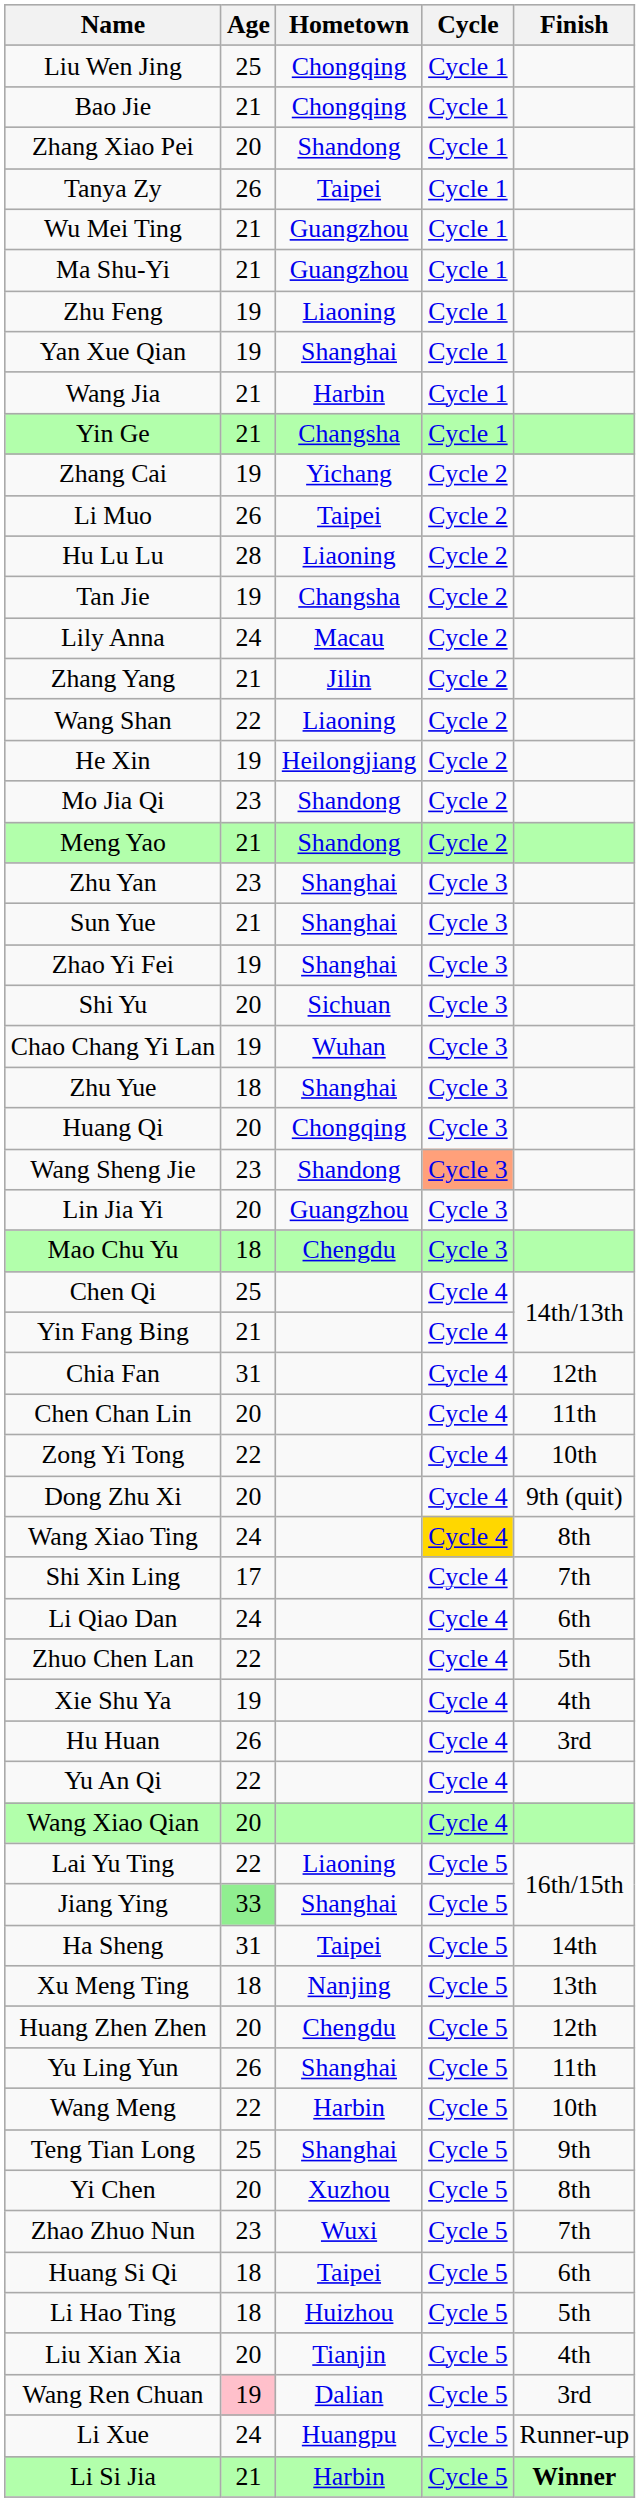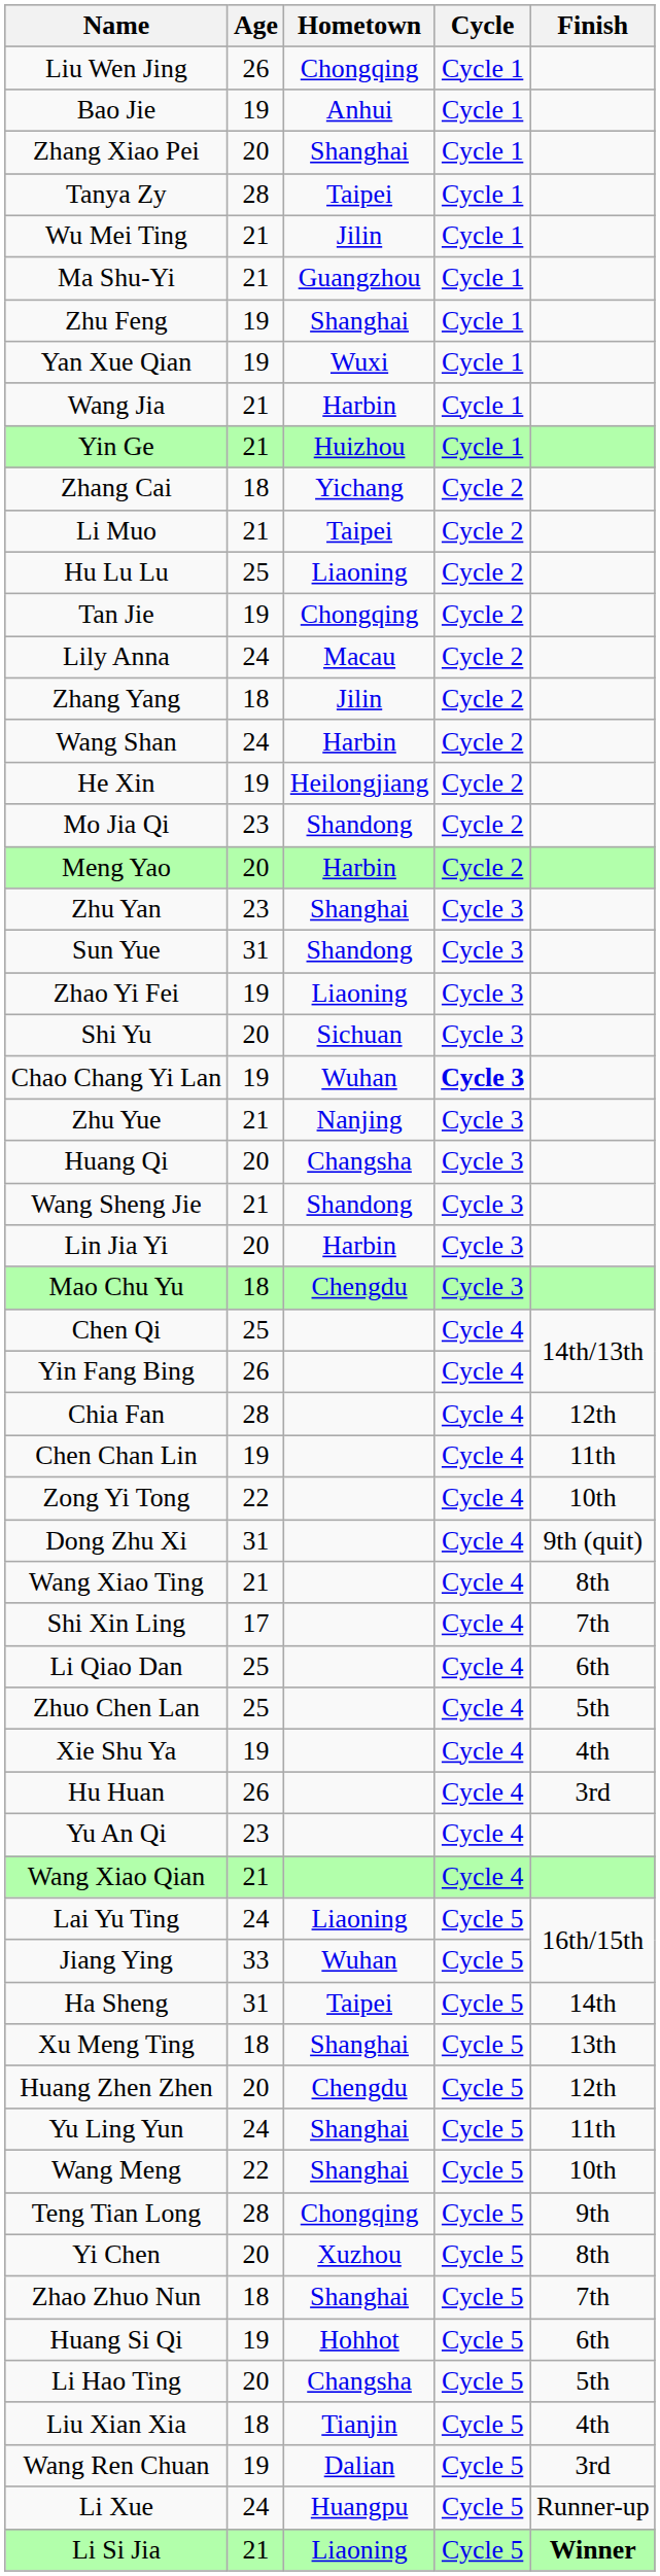 <table class="wikitable sortable" style="text-align:center">
 <tr>
 <th bgcolor="#efefef">Name</th>
 <th bgcolor="#efefef">Age</th>
 <th bgcolor="#efefef">Hometown</th>
 <th bgcolor="#efefef">Cycle</th>
 <th bgcolor="#efefef">Finish</th>
 </tr>
 <tr>
 <td>Liu Wen Jing</td>
-<td>25</td>
+<td>26</td>
 <td><a href='#'>Chongqing</a></td>
 <td><a href='#'>Cycle 1</a></td>
 <td></td>
 </tr>
 <tr>
 <td>Bao Jie</td>
-<td>21</td>
-<td><a href='#'>Chongqing</a></td>
+<td>19</td>
+<td><a href='#'>Anhui</a></td>
 <td><a href='#'>Cycle 1</a></td>
 <td></td>
 </tr>
 <tr>
 <td>Zhang Xiao Pei</td>
 <td>20</td>
-<td><a href='#'>Shandong</a></td>
+<td><a href='#'>Shanghai</a></td>
 <td><a href='#'>Cycle 1</a></td>
 <td></td>
 </tr>
 <tr>
 <td>Tanya Zy</td>
-<td>26</td>
+<td>28</td>
 <td><a href='#'>Taipei</a></td>
 <td><a href='#'>Cycle 1</a></td>
 <td></td>
 </tr>
 <tr>
 <td>Wu Mei Ting</td>
 <td>21</td>
-<td><a href='#'>Guangzhou</a></td>
+<td><a href='#'>Jilin</a></td>
 <td><a href='#'>Cycle 1</a></td>
 <td></td>
 </tr>
 <tr>
 <td>Ma Shu-Yi</td>
 <td>21</td>
 <td><a href='#'>Guangzhou</a></td>
 <td><a href='#'>Cycle 1</a></td>
 <td></td>
 </tr>
 <tr>
 <td>Zhu Feng</td>
 <td>19</td>
-<td><a href='#'>Liaoning</a></td>
+<td><a href='#'>Shanghai</a></td>
 <td><a href='#'>Cycle 1</a></td>
 <td></td>
 </tr>
 <tr>
 <td>Yan Xue Qian</td>
 <td>19</td>
-<td><a href='#'>Shanghai</a></td>
+<td><a href='#'>Wuxi</a></td>
 <td><a href='#'>Cycle 1</a></td>
 <td></td>
 </tr>
 <tr>
 <td>Wang Jia</td>
 <td>21</td>
 <td><a href='#'>Harbin</a></td>
 <td><a href='#'>Cycle 1</a></td>
 <td></td>
 </tr>
 <tr bgcolor=#B2FFAB>
 <td>Yin Ge</td>
 <td>21</td>
-<td><a href='#'>Changsha</a></td>
+<td><a href='#'>Huizhou</a></td>
 <td><a href='#'>Cycle 1</a></td>
 <td></td>
 </tr>
 <tr>
 <td>Zhang Cai</td>
-<td>19</td>
+<td>18</td>
 <td><a href='#'>Yichang</a></td>
 <td><a href='#'>Cycle 2</a></td>
 <td></td>
 </tr>
 <tr>
 <td>Li Muo</td>
-<td>26</td>
+<td>21</td>
 <td><a href='#'>Taipei</a></td>
 <td><a href='#'>Cycle 2</a></td>
 <td></td>
 </tr>
 <tr>
 <td>Hu Lu Lu</td>
-<td>28</td>
+<td>25</td>
 <td><a href='#'>Liaoning</a></td>
 <td><a href='#'>Cycle 2</a></td>
 <td></td>
 </tr>
 <tr>
 <td>Tan Jie</td>
 <td>19</td>
-<td><a href='#'>Changsha</a></td>
+<td><a href='#'>Chongqing</a></td>
 <td><a href='#'>Cycle 2</a></td>
 <td></td>
 </tr>
 <tr>
 <td>Lily Anna</td>
 <td>24</td>
 <td><a href='#'>Macau</a></td>
 <td><a href='#'>Cycle 2</a></td>
 <td></td>
 </tr>
 <tr>
 <td>Zhang Yang</td>
-<td>21</td>
+<td>18</td>
 <td><a href='#'>Jilin</a></td>
 <td><a href='#'>Cycle 2</a></td>
 <td></td>
 </tr>
 <tr>
 <td>Wang Shan</td>
-<td>22</td>
-<td><a href='#'>Liaoning</a></td>
+<td>24</td>
+<td><a href='#'>Harbin</a></td>
 <td><a href='#'>Cycle 2</a></td>
 <td></td>
 </tr>
 <tr>
 <td>He Xin</td>
 <td>19</td>
 <td><a href='#'>Heilongjiang</a></td>
 <td><a href='#'>Cycle 2</a></td>
 <td></td>
 </tr>
 <tr>
 <td>Mo Jia Qi</td>
 <td>23</td>
 <td><a href='#'>Shandong</a></td>
 <td><a href='#'>Cycle 2</a></td>
 <td></td>
 </tr>
 <tr bgcolor=#B2FFAB>
 <td>Meng Yao</td>
-<td>21</td>
-<td><a href='#'>Shandong</a></td>
+<td>20</td>
+<td><a href='#'>Harbin</a></td>
 <td><a href='#'>Cycle 2</a></td>
 <td></td>
 </tr>
 <tr>
 <td>Zhu Yan</td>
 <td>23</td>
 <td><a href='#'>Shanghai</a></td>
 <td><a href='#'>Cycle 3</a></td>
 <td></td>
 </tr>
 <tr>
 <td>Sun Yue</td>
-<td>21</td>
-<td><a href='#'>Shanghai</a></td>
+<td>31</td>
+<td><a href='#'>Shandong</a></td>
 <td><a href='#'>Cycle 3</a></td>
 <td></td>
 </tr>
 <tr>
 <td>Zhao Yi Fei</td>
 <td>19</td>
-<td><a href='#'>Shanghai</a></td>
+<td><a href='#'>Liaoning</a></td>
 <td><a href='#'>Cycle 3</a></td>
 <td></td>
 </tr>
 <tr>
 <td>Shi Yu</td>
 <td>20</td>
 <td><a href='#'>Sichuan</a></td>
 <td><a href='#'>Cycle 3</a></td>
 <td></td>
 </tr>
 <tr>
 <td>Chao Chang Yi Lan</td>
 <td>19</td>
 <td><a href='#'>Wuhan</a></td>
-<td><a href='#'>Cycle 3</a></td>
+<td><strong><a href='#'>Cycle 3</a></strong></td>
 <td></td>
 </tr>
 <tr>
 <td>Zhu Yue</td>
-<td>18</td>
-<td><a href='#'>Shanghai</a></td>
+<td>21</td>
+<td><a href='#'>Nanjing</a></td>
 <td><a href='#'>Cycle 3</a></td>
 <td></td>
 </tr>
 <tr>
 <td>Huang Qi</td>
 <td>20</td>
-<td><a href='#'>Chongqing</a></td>
+<td><a href='#'>Changsha</a></td>
 <td><a href='#'>Cycle 3</a></td>
 <td></td>
 </tr>
 <tr>
 <td>Wang Sheng Jie</td>
-<td>23</td>
+<td>21</td>
 <td><a href='#'>Shandong</a></td>
-<td style="background: lightsalmon;"><a href='#'>Cycle 3</a></td>
+<td><a href='#'>Cycle 3</a></td>
 <td></td>
 </tr>
 <tr>
 <td>Lin Jia Yi</td>
 <td>20</td>
-<td><a href='#'>Guangzhou</a></td>
+<td><a href='#'>Harbin</a></td>
 <td><a href='#'>Cycle 3</a></td>
 <td></td>
 </tr>
 <tr bgcolor=#B2FFAB>
 <td>Mao Chu Yu</td>
 <td>18</td>
 <td><a href='#'>Chengdu</a></td>
 <td><a href='#'>Cycle 3</a></td>
 <td></td>
 </tr>
 <tr>
 <td>Chen Qi</td>
 <td>25</td>
 <td></td>
 <td><a href='#'>Cycle 4</a></td>
 <td rowspan="2">14th/13th</td>
 </tr>
 <tr>
 <td>Yin Fang Bing</td>
-<td>21</td>
+<td>26</td>
 <td></td>
 <td><a href='#'>Cycle 4</a></td>
 </tr>
 <tr>
 <td>Chia Fan</td>
-<td>31</td>
+<td>28</td>
 <td></td>
 <td><a href='#'>Cycle 4</a></td>
 <td>12th</td>
 </tr>
 <tr>
 <td>Chen Chan Lin</td>
-<td>20</td>
+<td>19</td>
 <td></td>
 <td><a href='#'>Cycle 4</a></td>
 <td>11th</td>
 </tr>
 <tr>
 <td>Zong Yi Tong</td>
 <td>22</td>
 <td></td>
 <td><a href='#'>Cycle 4</a></td>
 <td>10th</td>
 </tr>
 <tr>
 <td>Dong Zhu Xi</td>
-<td>20</td>
+<td>31</td>
 <td></td>
 <td><a href='#'>Cycle 4</a></td>
 <td>9th (quit)</td>
 </tr>
 <tr>
 <td>Wang Xiao Ting</td>
-<td>24</td>
+<td>21</td>
 <td></td>
-<td style="background: gold;"><a href='#'>Cycle 4</a></td>
+<td><a href='#'>Cycle 4</a></td>
 <td>8th</td>
 </tr>
 <tr>
 <td>Shi Xin Ling</td>
 <td>17</td>
 <td></td>
 <td><a href='#'>Cycle 4</a></td>
 <td>7th</td>
 </tr>
 <tr>
 <td>Li Qiao Dan</td>
-<td>24</td>
+<td>25</td>
 <td></td>
 <td><a href='#'>Cycle 4</a></td>
 <td>6th</td>
 </tr>
 <tr>
 <td>Zhuo Chen Lan</td>
-<td>22</td>
+<td>25</td>
 <td></td>
 <td><a href='#'>Cycle 4</a></td>
 <td>5th</td>
 </tr>
 <tr>
 <td>Xie Shu Ya</td>
 <td>19</td>
 <td></td>
 <td><a href='#'>Cycle 4</a></td>
 <td>4th</td>
 </tr>
 <tr>
 <td>Hu Huan</td>
 <td>26</td>
 <td></td>
 <td><a href='#'>Cycle 4</a></td>
 <td>3rd</td>
 </tr>
 <tr>
 <td>Yu An Qi</td>
-<td>22</td>
+<td>23</td>
 <td></td>
 <td><a href='#'>Cycle 4</a></td>
 <td></td>
 </tr>
 <tr bgcolor=#B2FFAB>
 <td>Wang Xiao Qian</td>
-<td>20</td>
+<td>21</td>
 <td></td>
 <td><a href='#'>Cycle 4</a></td>
 <td></td>
 </tr>
 <tr>
 <td>Lai Yu Ting</td>
-<td>22</td>
+<td>24</td>
 <td><a href='#'>Liaoning</a></td>
 <td><a href='#'>Cycle 5</a></td>
 <td rowspan="2">16th/15th</td>
 </tr>
 <tr>
 <td>Jiang Ying</td>
-<td style="background: lightgreen;">33</td>
-<td><a href='#'>Shanghai</a></td>
+<td>33</td>
+<td><a href='#'>Wuhan</a></td>
 <td><a href='#'>Cycle 5</a></td>
 </tr>
 <tr>
 <td>Ha Sheng</td>
 <td>31</td>
 <td><a href='#'>Taipei</a></td>
 <td><a href='#'>Cycle 5</a></td>
 <td>14th</td>
 </tr>
 <tr>
 <td>Xu Meng Ting</td>
 <td>18</td>
-<td><a href='#'>Nanjing</a></td>
+<td><a href='#'>Shanghai</a></td>
 <td><a href='#'>Cycle 5</a></td>
 <td>13th</td>
 </tr>
 <tr>
 <td>Huang Zhen Zhen</td>
 <td>20</td>
 <td><a href='#'>Chengdu</a></td>
 <td><a href='#'>Cycle 5</a></td>
 <td>12th</td>
 </tr>
 <tr>
 <td>Yu Ling Yun</td>
-<td>26</td>
+<td>24</td>
 <td><a href='#'>Shanghai</a></td>
 <td><a href='#'>Cycle 5</a></td>
 <td>11th</td>
 </tr>
 <tr>
 <td>Wang Meng</td>
 <td>22</td>
-<td><a href='#'>Harbin</a></td>
+<td><a href='#'>Shanghai</a></td>
 <td><a href='#'>Cycle 5</a></td>
 <td>10th</td>
 </tr>
 <tr>
 <td>Teng Tian Long</td>
-<td>25</td>
-<td><a href='#'>Shanghai</a></td>
+<td>28</td>
+<td><a href='#'>Chongqing</a></td>
 <td><a href='#'>Cycle 5</a></td>
 <td>9th</td>
 </tr>
 <tr>
 <td>Yi Chen</td>
 <td>20</td>
 <td><a href='#'>Xuzhou</a></td>
 <td><a href='#'>Cycle 5</a></td>
 <td>8th</td>
 </tr>
 <tr>
 <td>Zhao Zhuo Nun</td>
-<td>23</td>
-<td><a href='#'>Wuxi</a></td>
+<td>18</td>
+<td><a href='#'>Shanghai</a></td>
 <td><a href='#'>Cycle 5</a></td>
 <td>7th</td>
 </tr>
 <tr>
 <td>Huang Si Qi</td>
-<td>18</td>
-<td><a href='#'>Taipei</a></td>
+<td>19</td>
+<td><a href='#'>Hohhot</a></td>
 <td><a href='#'>Cycle 5</a></td>
 <td>6th</td>
 </tr>
 <tr>
 <td>Li Hao Ting</td>
-<td>18</td>
-<td><a href='#'>Huizhou</a></td>
+<td>20</td>
+<td><a href='#'>Changsha</a></td>
 <td><a href='#'>Cycle 5</a></td>
 <td>5th</td>
 </tr>
 <tr>
 <td>Liu Xian Xia</td>
-<td>20</td>
+<td>18</td>
 <td><a href='#'>Tianjin</a></td>
 <td><a href='#'>Cycle 5</a></td>
 <td>4th</td>
 </tr>
 <tr>
 <td>Wang Ren Chuan</td>
-<td style="background: pink;">19</td>
+<td>19</td>
 <td><a href='#'>Dalian</a></td>
 <td><a href='#'>Cycle 5</a></td>
 <td>3rd</td>
 </tr>
 <tr>
 <td>Li Xue</td>
 <td>24</td>
 <td><a href='#'>Huangpu</a></td>
 <td><a href='#'>Cycle 5</a></td>
 <td>Runner-up</td>
 </tr>
 <tr bgcolor=#B2FFAB>
 <td>Li Si Jia</td>
 <td>21</td>
-<td><a href='#'>Harbin</a></td>
+<td><a href='#'>Liaoning</a></td>
 <td><a href='#'>Cycle 5</a></td>
 <td><strong>Winner</strong></td>
 </tr>
 </table>
